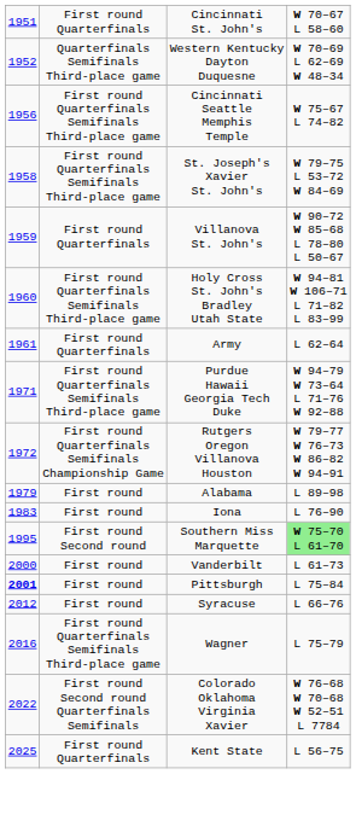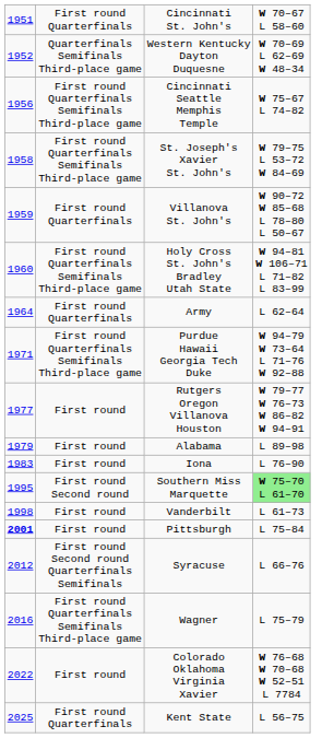 <table class="wikitable">
 <tr align="center">
 <td><a href='#'>1951</a></td>
 <td>First round<br>Quarterfinals</td>
 <td>Cincinnati<br>St. John's</td>
 <td><strong>W</strong> 70–67<br>L 58–60</td>
 </tr>
 <tr align="center">
 <td><a href='#'>1952</a></td>
 <td>Quarterfinals<br>Semifinals<br>Third-place game</td>
 <td>Western Kentucky<br>Dayton<br>Duquesne</td>
 <td><strong>W</strong> 70–69<br>L 62–69<br><strong>W</strong> 48–34</td>
 </tr>
 <tr align="center">
 <td><a href='#'>1956</a></td>
 <td>First round<br>Quarterfinals<br>Semifinals<br>Third-place game</td>
 <td>Cincinnati<br>Seattle<br>Memphis<br>Temple</td>
 <td><strong>W</strong> 75–67<br>L 74–82</td>
 </tr>
 <tr align="center">
 <td><a href='#'>1958</a></td>
 <td>First round<br>Quarterfinals<br>Semifinals<br>Third-place game</td>
 <td>St. Joseph's<br>Xavier<br>St. John's</td>
 <td><strong>W</strong> 79–75<br>L 53–72<br><strong>W</strong> 84–69</td>
 </tr>
 <tr align="center">
 <td><a href='#'>1959</a></td>
 <td>First round<br>Quarterfinals</td>
 <td>Villanova<br>St. John's</td>
 <td><strong>W</strong> 90–72<br><strong>W</strong> 85–68<br>L 78–80<br>L 50–67</td>
 </tr>
 <tr align="center">
 <td><a href='#'>1960</a></td>
 <td>First round<br>Quarterfinals<br>Semifinals<br>Third-place game</td>
 <td>Holy Cross<br>St. John's<br>Bradley<br>Utah State</td>
 <td><strong>W</strong> 94–81<br><strong>W</strong> 106–71<br>L 71–82<br>L 83–99</td>
 </tr>
 <tr align="center">
-<td><a href='#'>1961</a></td>
+<td><a href='#'>1964</a></td>
 <td>First round<br>Quarterfinals</td>
 <td>Army</td>
 <td>L 62–64</td>
 </tr>
 <tr align="center">
 <td><a href='#'>1971</a></td>
 <td>First round<br>Quarterfinals<br>Semifinals<br>Third-place game</td>
 <td>Purdue<br>Hawaii<br>Georgia Tech<br>Duke</td>
 <td><strong>W</strong> 94–79<br><strong>W</strong> 73–64<br>L 71–76<br><strong>W</strong> 92–88</td>
 </tr>
 <tr align="center">
-<td><a href='#'>1972</a></td>
-<td>First round<br>Quarterfinals<br>Semifinals<br>Championship Game</td>
+<td><a href='#'>1977</a></td>
+<td>First round</td>
 <td>Rutgers<br>Oregon<br>Villanova<br>Houston</td>
 <td><strong>W</strong> 79–77<br><strong>W</strong> 76–73<br><strong>W</strong> 86–82<br><strong>W</strong> 94–91</td>
 </tr>
 <tr align="center">
 <td><a href='#'>1979</a></td>
 <td>First round</td>
 <td>Alabama</td>
 <td>L 89–98</td>
 </tr>
 <tr align="center">
 <td><a href='#'>1983</a></td>
 <td>First round</td>
 <td>Iona</td>
 <td>L 76–90</td>
 </tr>
 <tr align="center">
 <td><a href='#'>1995</a></td>
 <td>First round<br>Second round</td>
 <td>Southern Miss<br>Marquette</td>
 <td style="background: lightgreen;"><strong>W</strong> 75–70<br>L 61–70</td>
 </tr>
 <tr align="center">
-<td><a href='#'>2000</a></td>
+<td><a href='#'>1998</a></td>
 <td>First round</td>
 <td>Vanderbilt</td>
 <td>L 61–73</td>
 </tr>
 <tr align="center">
 <td><strong><a href='#'>2001</a></strong></td>
 <td>First round</td>
 <td>Pittsburgh</td>
 <td>L 75–84</td>
 </tr>
 <tr align="center">
 <td><a href='#'>2012</a></td>
-<td>First round</td>
+<td>First round<br>Second round<br>Quarterfinals<br>Semifinals</td>
 <td>Syracuse</td>
 <td>L 66–76</td>
 </tr>
 <tr align="center">
 <td><a href='#'>2016</a></td>
 <td>First round<br>Quarterfinals<br>Semifinals<br>Third-place game</td>
 <td>Wagner</td>
 <td>L 75–79</td>
 </tr>
 <tr align="center">
 <td><a href='#'>2022</a></td>
-<td>First round<br>Second round<br>Quarterfinals<br>Semifinals</td>
+<td>First round</td>
 <td>Colorado<br>Oklahoma<br>Virginia<br>Xavier</td>
 <td><strong>W</strong> 76–68<br> <strong>W</strong> 70–68<br> <strong>W</strong> 52–51<br>L 7784</td>
 </tr>
 <tr align="center">
 <td><a href='#'>2025</a></td>
 <td>First round<br>Quarterfinals</td>
 <td>Kent State</td>
 <td>L 56–75</td>
 </tr>
 </table>
